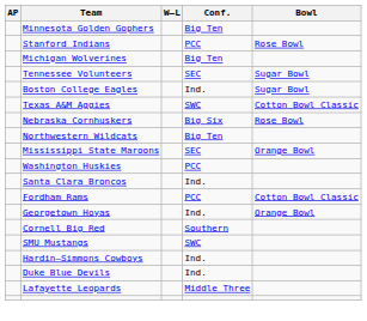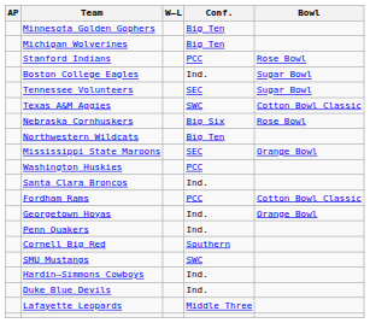 <table class="wikitable sortable" style="font-size:90%;">
 <tr>
 <th>AP</th>
 <th>Team</th>
 <th>W–L</th>
 <th>Conf.</th>
 <th>Bowl</th>
 </tr>
 <tr>
 <td></td>
 <td><a href='#'>Minnesota Golden Gophers</a></td>
 <td></td>
 <td><a href='#'>Big Ten</a></td>
 <td> </td>
 </tr>
 <tr>
 <td></td>
+<td><a href='#'>Michigan Wolverines</a></td>
+<td></td>
+<td><a href='#'>Big Ten</a></td>
+<td> </td>
+</tr>
+<tr>
+<td></td>
 <td><a href='#'>Stanford Indians</a></td>
 <td></td>
 <td><a href='#'>PCC</a></td>
 <td><a href='#'>Rose Bowl</a></td>
 </tr>
 <tr>
 <td></td>
-<td><a href='#'>Michigan Wolverines</a></td>
+<td><a href='#'>Boston College Eagles</a></td>
 <td></td>
-<td><a href='#'>Big Ten</a></td>
-<td> </td>
+<td>Ind.</td>
+<td><a href='#'>Sugar Bowl</a></td>
 </tr>
 <tr>
 <td></td>
 <td><a href='#'>Tennessee Volunteers</a></td>
 <td></td>
 <td><a href='#'>SEC</a></td>
-<td><a href='#'>Sugar Bowl</a></td>
-</tr>
-<tr>
-<td></td>
-<td><a href='#'>Boston College Eagles</a></td>
-<td></td>
-<td>Ind.</td>
 <td><a href='#'>Sugar Bowl</a></td>
 </tr>
 <tr>
 <td></td>
 <td><a href='#'>Texas A&M Aggies</a></td>
 <td></td>
 <td><a href='#'>SWC</a></td>
 <td><a href='#'>Cotton Bowl Classic</a></td>
 </tr>
 <tr>
 <td></td>
 <td><a href='#'>Nebraska Cornhuskers</a></td>
 <td></td>
 <td><a href='#'>Big Six</a></td>
 <td><a href='#'>Rose Bowl</a></td>
 </tr>
 <tr>
 <td></td>
 <td><a href='#'>Northwestern Wildcats</a></td>
 <td></td>
 <td><a href='#'>Big Ten</a></td>
 <td> </td>
 </tr>
 <tr>
 <td></td>
 <td><a href='#'>Mississippi State Maroons</a></td>
 <td></td>
 <td><a href='#'>SEC</a></td>
 <td><a href='#'>Orange Bowl</a></td>
 </tr>
 <tr>
 <td></td>
 <td><a href='#'>Washington Huskies</a></td>
 <td></td>
 <td><a href='#'>PCC</a></td>
 <td></td>
 </tr>
 <tr>
 <td></td>
 <td><a href='#'>Santa Clara Broncos</a></td>
 <td></td>
 <td>Ind.</td>
 <td></td>
 </tr>
 <tr>
 <td></td>
 <td><a href='#'>Fordham Rams</a></td>
 <td></td>
 <td><a href='#'>PCC</a></td>
 <td><a href='#'>Cotton Bowl Classic</a></td>
 </tr>
 <tr>
 <td></td>
 <td><a href='#'>Georgetown Hoyas</a></td>
 <td></td>
 <td>Ind.</td>
 <td><a href='#'>Orange Bowl</a></td>
 </tr>
 <tr>
 <td></td>
+<td><a href='#'>Penn Quakers</a></td>
+<td></td>
+<td>Ind.</td>
+<td></td>
+</tr>
+<tr>
+<td></td>
 <td><a href='#'>Cornell Big Red</a></td>
 <td></td>
 <td><a href='#'>Southern</a></td>
 <td></td>
 </tr>
 <tr>
 <td></td>
 <td><a href='#'>SMU Mustangs</a></td>
 <td></td>
 <td><a href='#'>SWC</a></td>
 <td></td>
 </tr>
 <tr>
 <td></td>
 <td><a href='#'>Hardin–Simmons Cowboys</a></td>
 <td></td>
 <td>Ind.</td>
 <td></td>
 </tr>
 <tr>
 <td></td>
 <td><a href='#'>Duke Blue Devils</a></td>
 <td></td>
 <td>Ind.</td>
 <td></td>
 </tr>
 <tr>
 <td></td>
 <td><a href='#'>Lafayette Leopards</a></td>
 <td></td>
 <td><a href='#'>Middle Three</a></td>
 <td></td>
 </tr>
 <tr>
 <td></td>
 <td></td>
 <td></td>
 <td></td>
 <td></td>
 </tr>
 </table>
